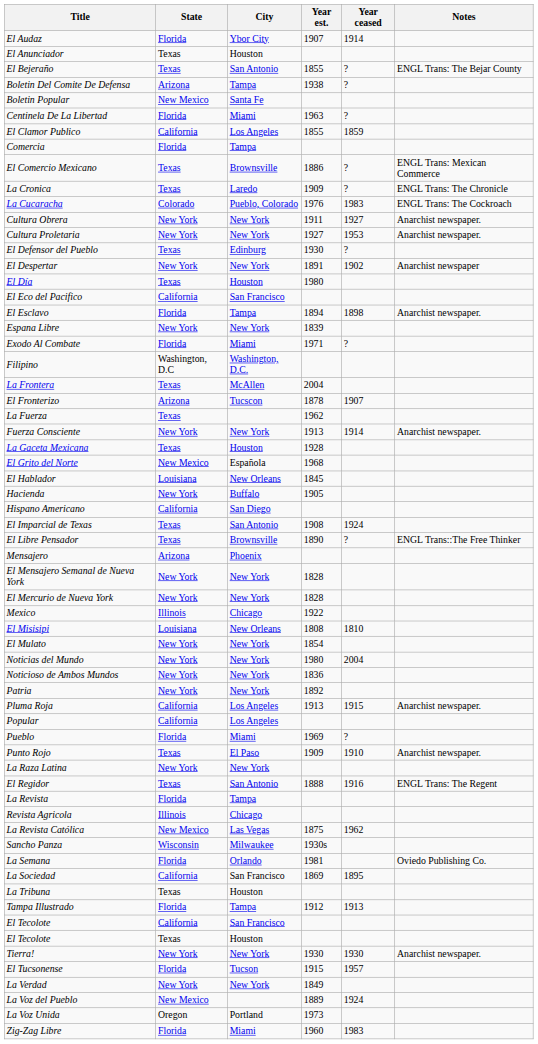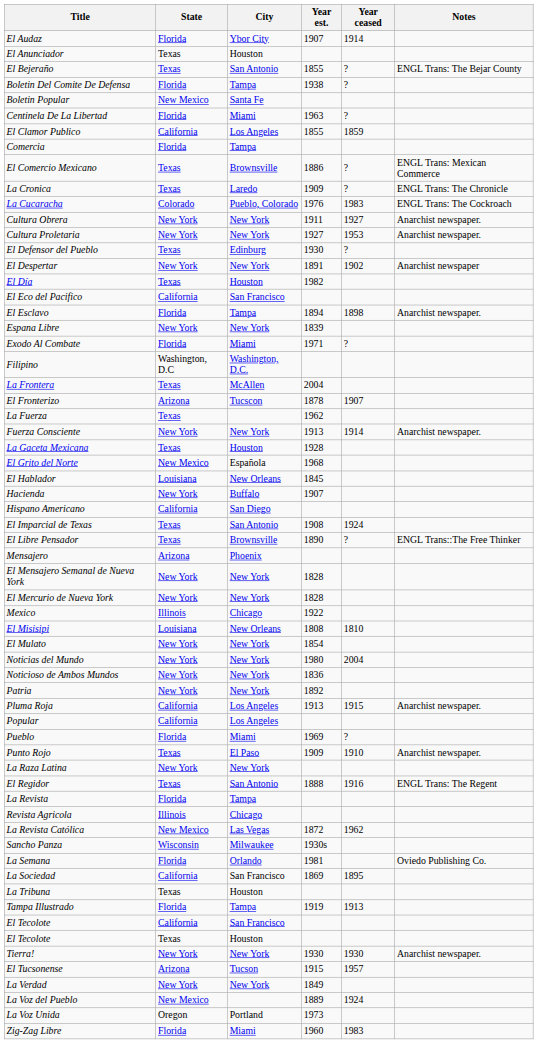 <table class="wikitable sortable">
 <tr>
 <th>Title</th>
 <th>State</th>
 <th>City</th>
 <th>Year est.</th>
 <th>Year ceased</th>
 <th>Notes</th>
 </tr>
 <tr>
 <td><em>El Audaz</em></td>
 <td><a href='#'>Florida</a></td>
 <td><a href='#'>Ybor City</a></td>
 <td>1907</td>
 <td>1914</td>
 <td></td>
 </tr>
 <tr>
 <td><em>El Anunciador</em></td>
 <td>Texas</td>
 <td>Houston</td>
 <td></td>
 <td></td>
 <td></td>
 </tr>
 <tr>
 <td><em>El Bejeraño</em></td>
 <td><a href='#'>Texas</a></td>
 <td><a href='#'>San Antonio</a></td>
 <td>1855</td>
 <td>?</td>
 <td>ENGL Trans: The Bejar County</td>
 </tr>
 <tr>
 <td><em>Boletin Del Comite De Defensa</em></td>
-<td><a href='#'>Arizona</a></td>
+<td><a href='#'>Florida</a></td>
 <td><a href='#'>Tampa</a></td>
 <td>1938</td>
 <td>?</td>
 <td></td>
 </tr>
 <tr>
 <td><em>Boletin Popular</em> </td>
 <td><a href='#'>New Mexico</a></td>
 <td><a href='#'>Santa Fe</a></td>
 <td></td>
 <td></td>
 <td></td>
 </tr>
 <tr>
 <td><em>Centinela De La Libertad</em></td>
 <td><a href='#'>Florida</a></td>
 <td><a href='#'>Miami</a></td>
 <td>1963</td>
 <td>?</td>
 <td></td>
 </tr>
 <tr>
 <td><em>El Clamor Publico</em></td>
 <td><a href='#'>California</a></td>
 <td><a href='#'>Los Angeles</a></td>
 <td>1855</td>
 <td>1859</td>
 <td></td>
 </tr>
 <tr>
 <td><em>Comercia</em> </td>
 <td><a href='#'>Florida</a></td>
 <td><a href='#'>Tampa</a></td>
 <td></td>
 <td></td>
 <td></td>
 </tr>
 <tr>
 <td><em>El Comercio Mexicano</em></td>
 <td><a href='#'>Texas</a></td>
 <td><a href='#'>Brownsville</a></td>
 <td>1886</td>
 <td>?</td>
 <td>ENGL Trans: Mexican Commerce</td>
 </tr>
 <tr>
 <td><em>La Cronica</em></td>
 <td><a href='#'>Texas</a></td>
 <td><a href='#'>Laredo</a></td>
 <td>1909</td>
 <td>?</td>
 <td>ENGL Trans: The Chronicle</td>
 </tr>
 <tr>
 <td><em><a href='#'>La Cucaracha</a></em></td>
 <td><a href='#'>Colorado</a></td>
 <td><a href='#'>Pueblo, Colorado</a></td>
 <td>1976</td>
 <td>1983</td>
 <td>ENGL Trans: The Cockroach</td>
 </tr>
 <tr>
 <td><em>Cultura Obrera</em></td>
 <td><a href='#'>New York</a></td>
 <td><a href='#'>New York</a></td>
 <td>1911</td>
 <td>1927</td>
 <td>Anarchist newspaper.</td>
 </tr>
 <tr>
 <td><em>Cultura Proletaria</em></td>
 <td><a href='#'>New York</a></td>
 <td><a href='#'>New York</a></td>
 <td>1927</td>
 <td>1953</td>
 <td>Anarchist newspaper.</td>
 </tr>
 <tr>
 <td><em>El Defensor del Pueblo</em></td>
 <td><a href='#'>Texas</a></td>
 <td><a href='#'>Edinburg</a></td>
 <td>1930</td>
 <td>?</td>
 <td></td>
 </tr>
 <tr>
 <td><em>El Despertar</em></td>
 <td><a href='#'>New York</a></td>
 <td><a href='#'>New York</a></td>
 <td>1891 </td>
 <td>1902</td>
 <td>Anarchist newspaper</td>
 </tr>
 <tr>
 <td><em><a href='#'>El Día</a></em></td>
 <td><a href='#'>Texas</a></td>
 <td><a href='#'>Houston</a></td>
-<td>1980</td>
+<td>1982</td>
 <td></td>
 <td></td>
 </tr>
 <tr>
 <td><em>El Eco del Pacifico</em> </td>
 <td><a href='#'>California</a></td>
 <td><a href='#'>San Francisco</a></td>
 <td></td>
 <td></td>
 <td></td>
 </tr>
 <tr>
 <td><em>El Esclavo</em></td>
 <td><a href='#'>Florida</a></td>
 <td><a href='#'>Tampa</a></td>
 <td>1894</td>
 <td>1898</td>
 <td>Anarchist newspaper.</td>
 </tr>
 <tr>
 <td><em>Espana Libre</em></td>
 <td><a href='#'>New York</a></td>
 <td><a href='#'>New York</a></td>
 <td>1839 </td>
 <td></td>
 <td></td>
 </tr>
 <tr>
 <td><em>Exodo Al Combate</em></td>
 <td><a href='#'>Florida</a></td>
 <td><a href='#'>Miami</a></td>
 <td>1971</td>
 <td>?</td>
 <td></td>
 </tr>
 <tr>
 <td><em>Filipino</em> </td>
 <td>Washington, D.C</td>
 <td><a href='#'>Washington, D.C.</a></td>
 <td></td>
 <td></td>
 <td></td>
 </tr>
 <tr>
 <td><em><a href='#'>La Frontera</a></em></td>
 <td><a href='#'>Texas</a></td>
 <td><a href='#'>McAllen</a></td>
 <td>2004</td>
 <td></td>
 <td></td>
 </tr>
 <tr>
 <td><em>El Fronterizo</em></td>
 <td><a href='#'>Arizona</a></td>
 <td><a href='#'>Tucscon</a></td>
 <td>1878</td>
 <td>1907</td>
 <td></td>
 </tr>
 <tr>
 <td><em>La Fuerza</em></td>
 <td><a href='#'>Texas</a></td>
 <td></td>
 <td>1962</td>
 <td></td>
 <td></td>
 </tr>
 <tr>
 <td><em>Fuerza Consciente</em></td>
 <td><a href='#'>New York</a></td>
 <td><a href='#'>New York</a></td>
 <td>1913</td>
 <td>1914</td>
 <td>Anarchist newspaper.</td>
 </tr>
 <tr>
 <td><em><a href='#'>La Gaceta Mexicana</a></em></td>
 <td><a href='#'>Texas</a></td>
 <td><a href='#'>Houston</a></td>
 <td>1928</td>
 <td></td>
 <td></td>
 </tr>
 <tr>
 <td><em><a href='#'>El Grito del Norte</a></em></td>
 <td><a href='#'>New Mexico</a></td>
 <td>Española</td>
 <td>1968</td>
 <td></td>
 <td></td>
 </tr>
 <tr>
 <td><em>El Hablador</em></td>
 <td><a href='#'>Louisiana</a></td>
 <td><a href='#'>New Orleans</a></td>
 <td>1845</td>
 <td></td>
 <td></td>
 </tr>
 <tr>
 <td><em>Hacienda</em> </td>
 <td><a href='#'>New York</a></td>
 <td><a href='#'>Buffalo</a></td>
-<td>1905 </td>
+<td>1907 </td>
 <td></td>
 <td></td>
 </tr>
 <tr>
 <td><em>Hispano Americano</em> </td>
 <td><a href='#'>California</a></td>
 <td><a href='#'>San Diego</a></td>
 <td></td>
 <td></td>
 <td></td>
 </tr>
 <tr>
 <td><em>El Imparcial de Texas</em></td>
 <td><a href='#'>Texas</a></td>
 <td><a href='#'>San Antonio</a></td>
 <td>1908</td>
 <td>1924</td>
 <td></td>
 </tr>
 <tr>
 <td><em>El Libre Pensador</em></td>
 <td><a href='#'>Texas</a></td>
 <td><a href='#'>Brownsville</a></td>
 <td>1890</td>
 <td>?</td>
 <td>ENGL Trans::The Free Thinker</td>
 </tr>
 <tr>
 <td><em>Mensajero</em> </td>
 <td><a href='#'>Arizona</a></td>
 <td><a href='#'>Phoenix</a></td>
 <td></td>
 <td></td>
 <td></td>
 </tr>
 <tr>
 <td><em>El Mensajero Semanal de Nueva York</em></td>
 <td><a href='#'>New York</a></td>
 <td><a href='#'>New York</a></td>
 <td>1828 </td>
 <td></td>
 <td></td>
 </tr>
 <tr>
 <td><em>El Mercurio de Nueva York</em></td>
 <td><a href='#'>New York</a></td>
 <td><a href='#'>New York</a></td>
 <td>1828 </td>
 <td></td>
 <td></td>
 </tr>
 <tr>
 <td><em>Mexico</em></td>
 <td><a href='#'>Illinois</a></td>
 <td><a href='#'>Chicago</a></td>
 <td>1922 </td>
 <td></td>
 <td></td>
 </tr>
 <tr>
 <td><em><a href='#'>El Misisipi</a></em></td>
 <td><a href='#'>Louisiana</a></td>
 <td><a href='#'>New Orleans</a></td>
 <td>1808</td>
 <td>1810</td>
 <td></td>
 </tr>
 <tr>
 <td><em>El Mulato</em></td>
 <td><a href='#'>New York</a></td>
 <td><a href='#'>New York</a></td>
 <td>1854 </td>
 <td></td>
 <td></td>
 </tr>
 <tr>
 <td><em>Noticias del Mundo</em></td>
 <td><a href='#'>New York</a></td>
 <td><a href='#'>New York</a></td>
 <td>1980</td>
 <td>2004</td>
 <td></td>
 </tr>
 <tr>
 <td><em>Noticioso de Ambos Mundos</em></td>
 <td><a href='#'>New York</a></td>
 <td><a href='#'>New York</a></td>
 <td>1836</td>
 <td></td>
 <td></td>
 </tr>
 <tr>
 <td><em>Patria</em></td>
 <td><a href='#'>New York</a></td>
 <td><a href='#'>New York</a></td>
 <td>1892 </td>
 <td></td>
 <td></td>
 </tr>
 <tr>
 <td><em>Pluma Roja</em></td>
 <td><a href='#'>California</a></td>
 <td><a href='#'>Los Angeles</a></td>
 <td>1913</td>
 <td>1915</td>
 <td>Anarchist newspaper.</td>
 </tr>
 <tr>
 <td><em>Popular</em> </td>
 <td><a href='#'>California</a></td>
 <td><a href='#'>Los Angeles</a></td>
 <td></td>
 <td></td>
 <td></td>
 </tr>
 <tr>
 <td><em>Pueblo</em></td>
 <td><a href='#'>Florida</a></td>
 <td><a href='#'>Miami</a></td>
 <td>1969</td>
 <td>?</td>
 <td></td>
 </tr>
 <tr>
 <td><em>Punto Rojo</em></td>
 <td><a href='#'>Texas</a></td>
 <td><a href='#'>El Paso</a></td>
 <td>1909</td>
 <td>1910</td>
 <td>Anarchist newspaper.</td>
 </tr>
 <tr>
 <td><em>La Raza Latina</em> </td>
 <td><a href='#'>New York</a></td>
 <td><a href='#'>New York</a></td>
 <td></td>
 <td></td>
 <td></td>
 </tr>
 <tr>
 <td><em>El Regidor</em></td>
 <td><a href='#'>Texas</a></td>
 <td><a href='#'>San Antonio</a></td>
 <td>1888</td>
 <td>1916</td>
 <td>ENGL Trans: The Regent</td>
 </tr>
 <tr>
 <td><em>La Revista</em></td>
 <td><a href='#'>Florida</a></td>
 <td><a href='#'>Tampa</a></td>
 <td></td>
 <td></td>
 <td></td>
 </tr>
 <tr>
 <td><em>Revista Agricola</em> </td>
 <td><a href='#'>Illinois</a></td>
 <td><a href='#'>Chicago</a></td>
 <td></td>
 <td></td>
 <td></td>
 </tr>
 <tr>
 <td><em>La Revista Católica</em></td>
 <td><a href='#'>New Mexico</a></td>
 <td><a href='#'>Las Vegas</a></td>
-<td>1875</td>
+<td>1872</td>
 <td>1962</td>
 <td></td>
 </tr>
 <tr>
 <td><em>Sancho Panza</em> </td>
 <td><a href='#'>Wisconsin</a></td>
 <td><a href='#'>Milwaukee</a></td>
 <td>1930s</td>
 <td></td>
 <td></td>
 </tr>
 <tr>
 <td><em>La Semana</em></td>
 <td><a href='#'>Florida</a></td>
 <td><a href='#'>Orlando</a></td>
 <td>1981</td>
 <td></td>
 <td>Oviedo Publishing Co.</td>
 </tr>
 <tr>
 <td><em>La Sociedad</em></td>
 <td><a href='#'>California</a></td>
 <td>San Francisco</td>
 <td>1869</td>
 <td>1895</td>
 <td></td>
 </tr>
 <tr>
 <td><em>La Tribuna</em></td>
 <td>Texas</td>
 <td>Houston</td>
 <td></td>
 <td></td>
 <td></td>
 </tr>
 <tr>
 <td><em>Tampa Illustrado</em></td>
 <td><a href='#'>Florida</a></td>
 <td><a href='#'>Tampa</a></td>
-<td>1912</td>
+<td>1919</td>
 <td>1913</td>
 <td></td>
 </tr>
 <tr>
 <td><em>El Tecolote</em> </td>
 <td><a href='#'>California</a></td>
 <td><a href='#'>San Francisco</a></td>
 <td></td>
 <td></td>
 <td></td>
 </tr>
 <tr>
 <td><em>El Tecolote</em></td>
 <td>Texas</td>
 <td>Houston</td>
 <td></td>
 <td></td>
 <td></td>
 </tr>
 <tr>
 <td><em>Tierra!</em></td>
 <td><a href='#'>New York</a></td>
 <td><a href='#'>New York</a></td>
 <td>1930</td>
 <td>1930</td>
 <td>Anarchist newspaper.</td>
 </tr>
 <tr>
 <td><em>El Tucsonense</em></td>
-<td><a href='#'>Florida</a></td>
+<td><a href='#'>Arizona</a></td>
 <td><a href='#'>Tucson</a></td>
 <td>1915</td>
 <td>1957</td>
 <td></td>
 </tr>
 <tr>
 <td><em>La Verdad</em></td>
 <td><a href='#'>New York</a></td>
 <td><a href='#'>New York</a></td>
 <td>1849 </td>
 <td></td>
 <td></td>
 </tr>
 <tr>
 <td><em>La Voz del Pueblo</em></td>
 <td><a href='#'>New Mexico</a></td>
 <td></td>
 <td>1889</td>
 <td>1924</td>
 <td></td>
 </tr>
 <tr>
 <td><em>La Voz Unida</em></td>
 <td>Oregon</td>
 <td>Portland</td>
 <td>1973</td>
 <td></td>
 <td></td>
 </tr>
 <tr>
 <td><em>Zig-Zag Libre</em></td>
 <td><a href='#'>Florida</a></td>
 <td><a href='#'>Miami</a></td>
 <td>1960</td>
 <td>1983</td>
 <td></td>
 </tr>
 </table>
